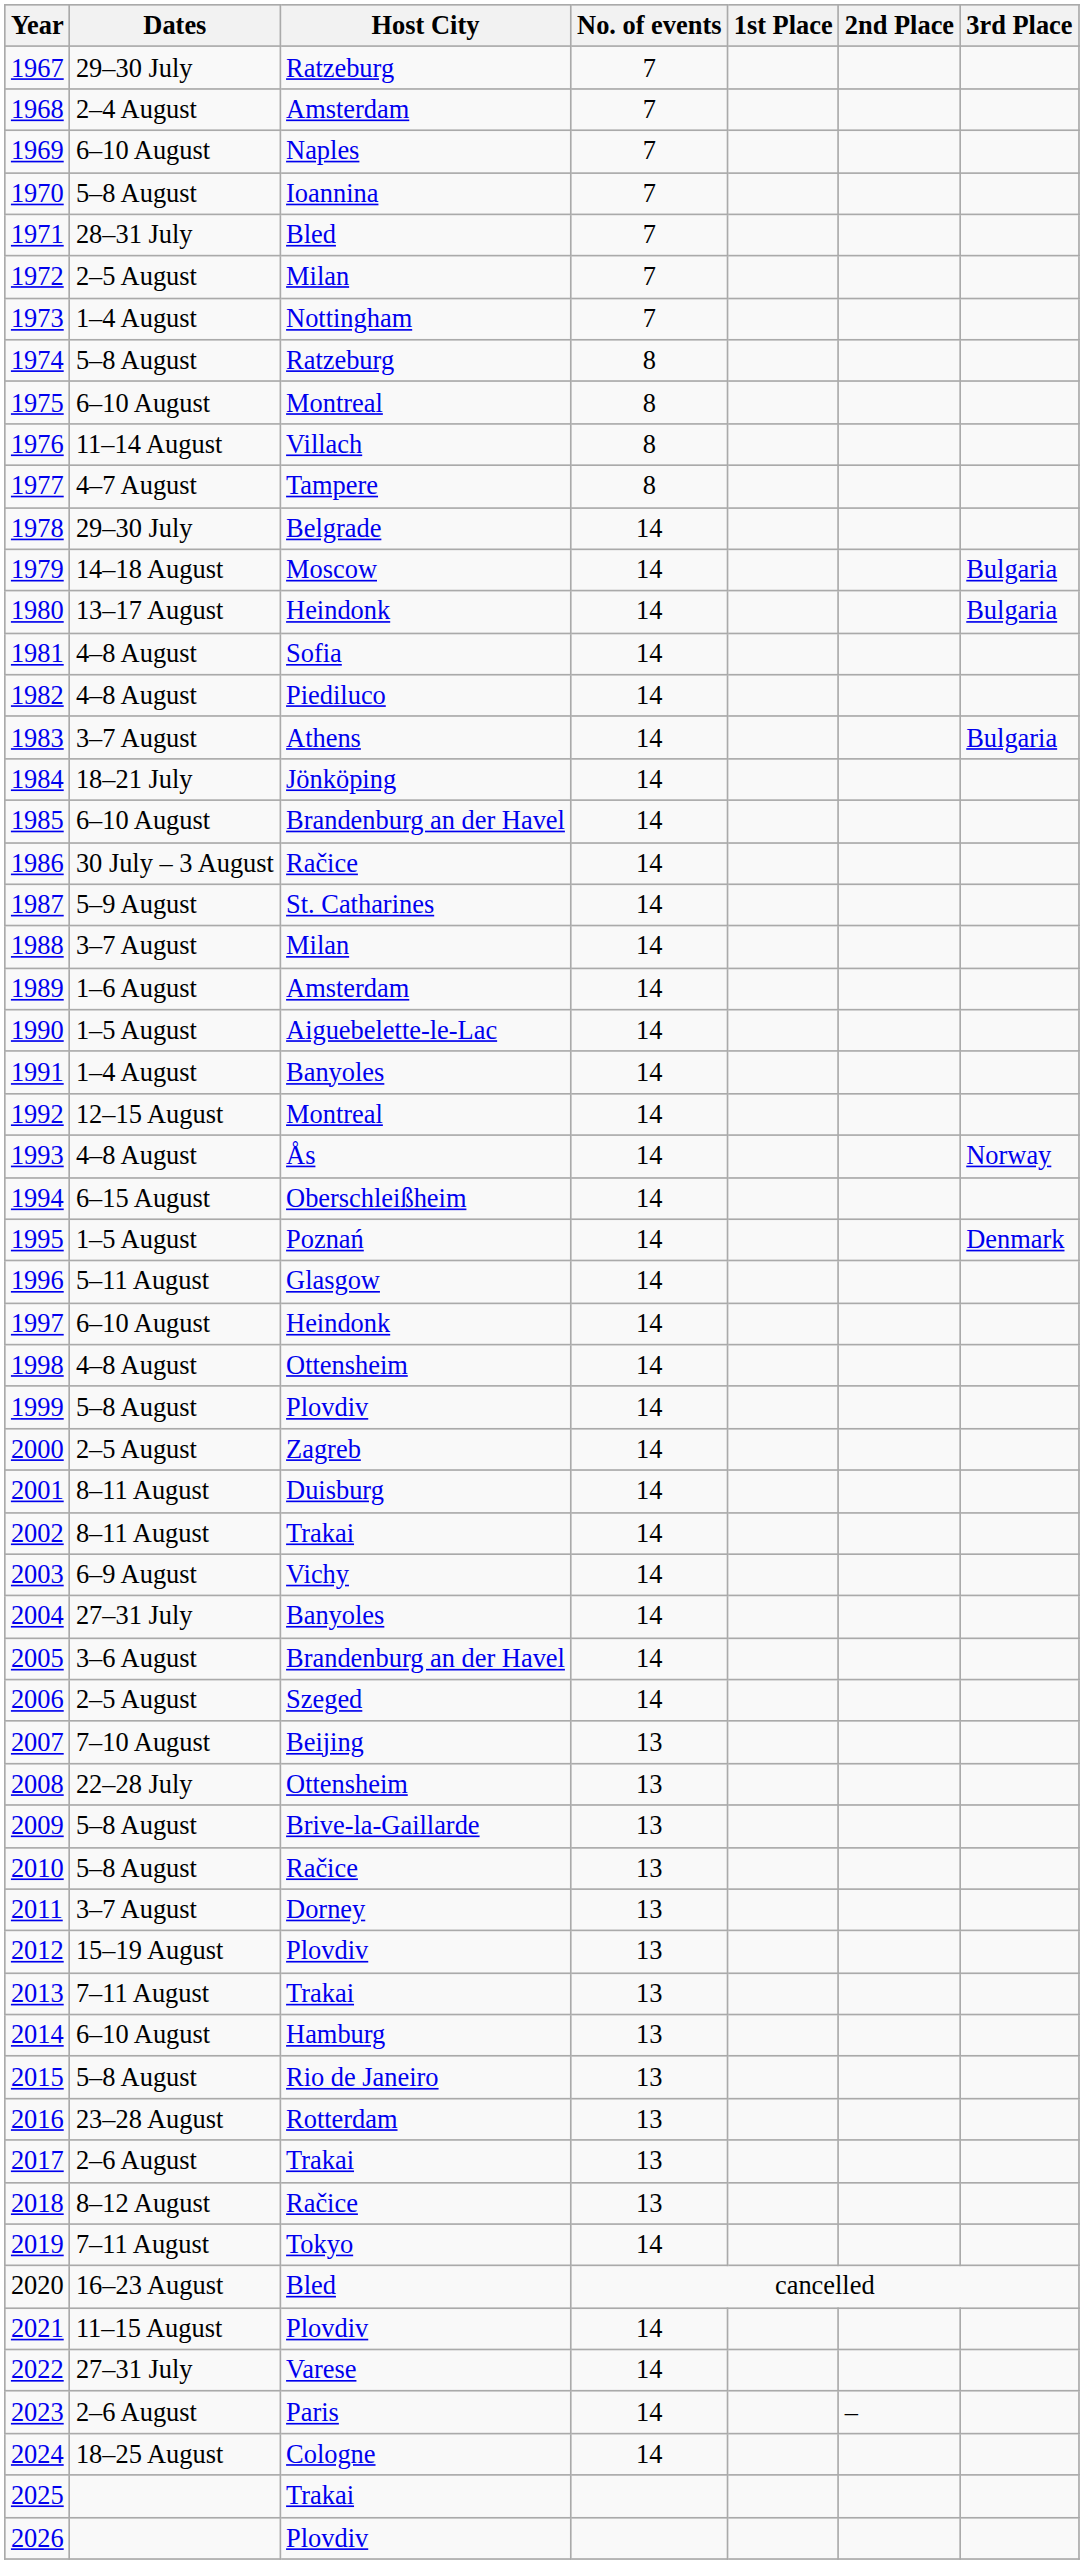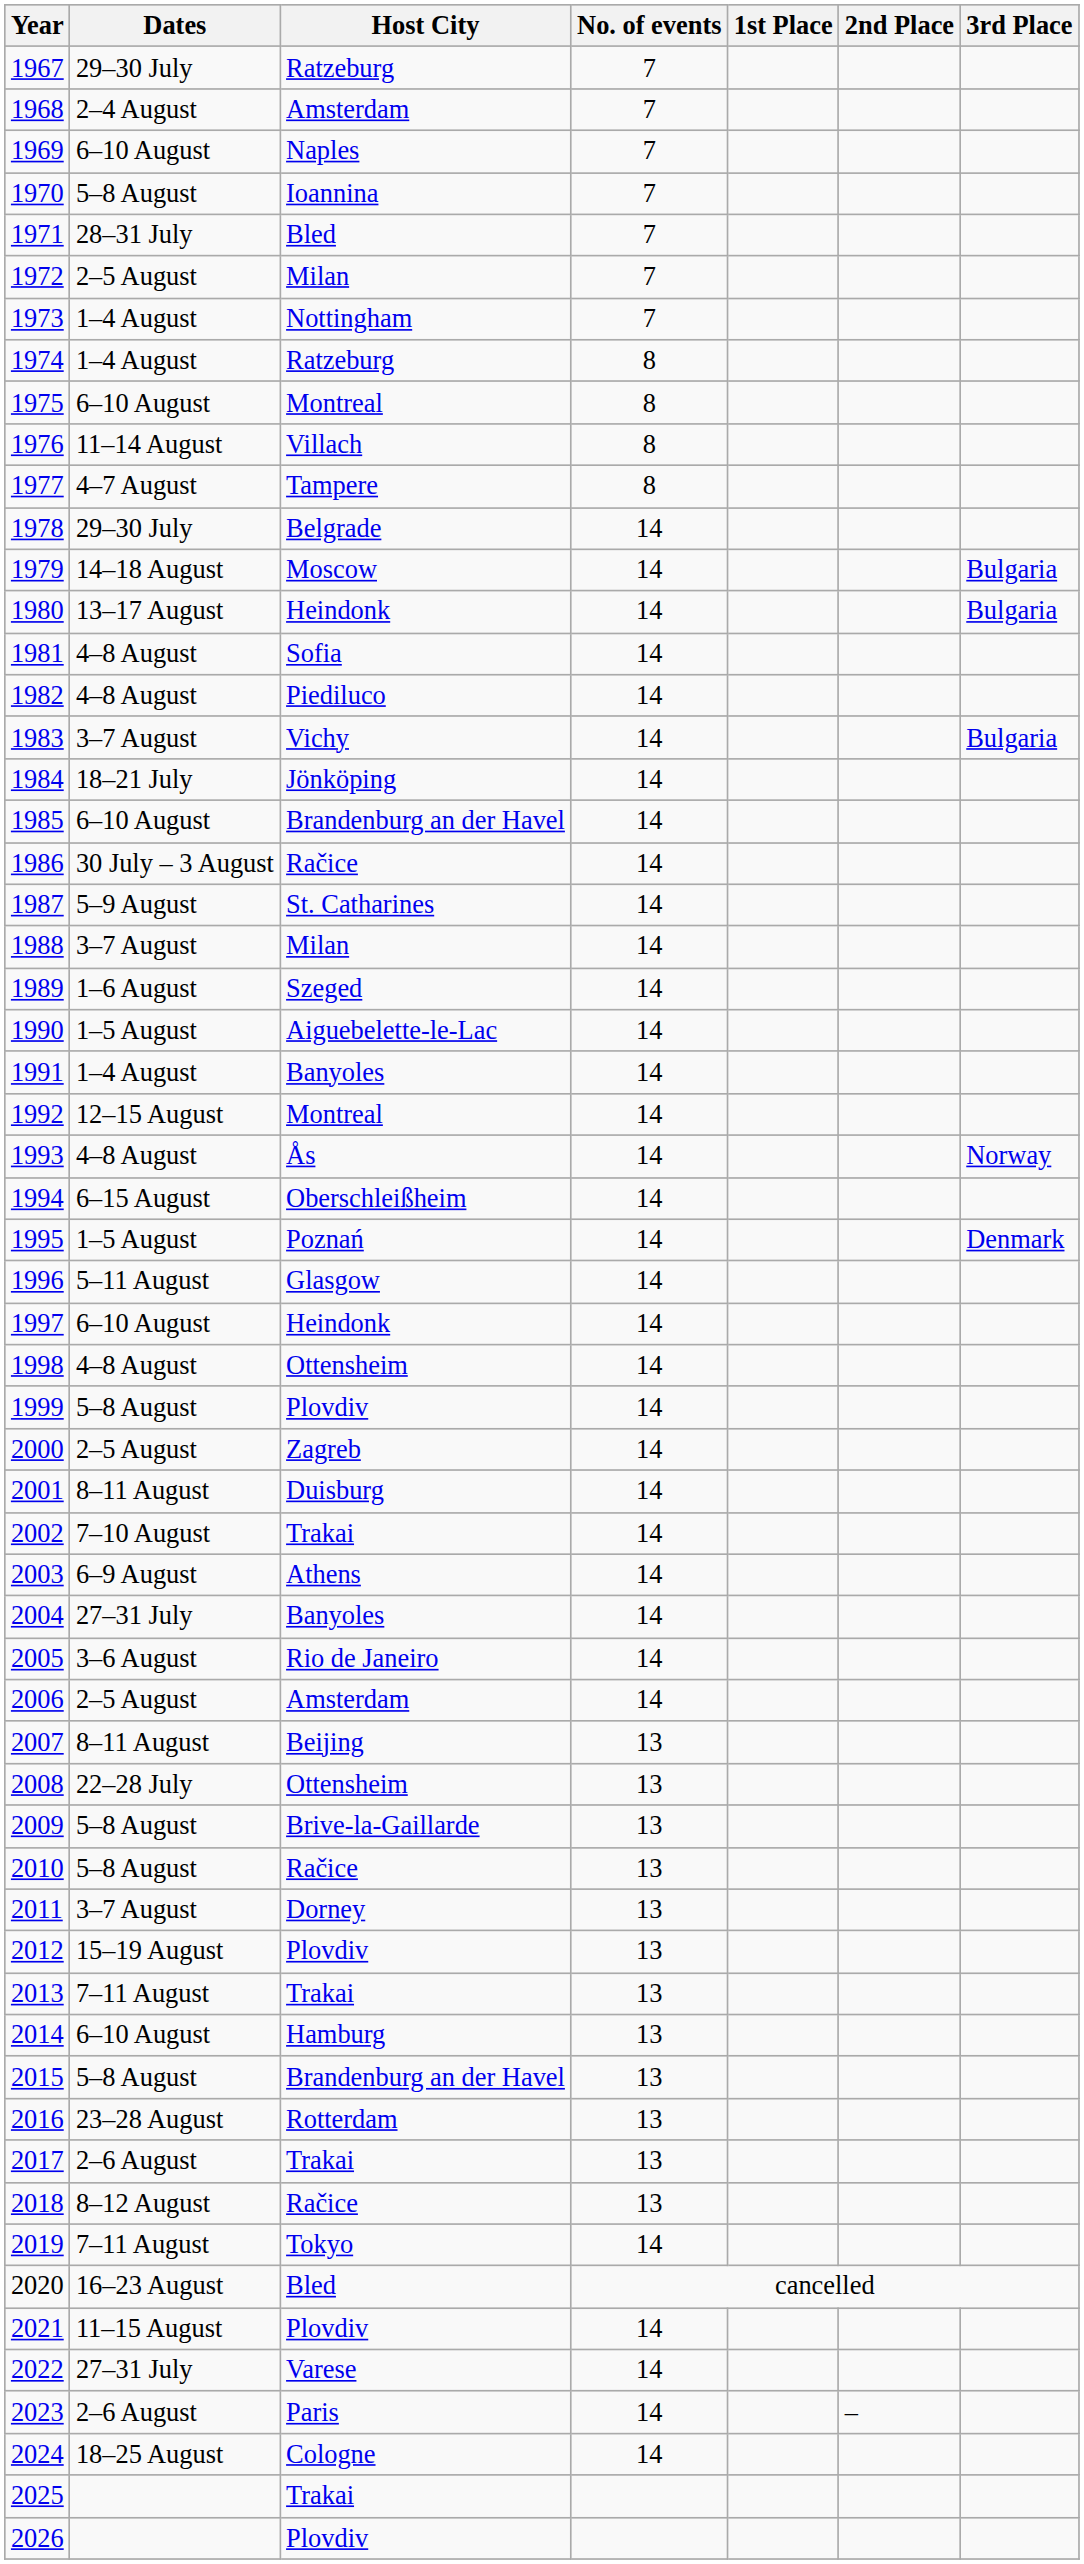 <table class="wikitable">
 <tr>
 <th>Year</th>
 <th>Dates</th>
 <th>Host City</th>
 <th>No. of events</th>
 <th>1st Place</th>
 <th>2nd Place</th>
 <th>3rd Place</th>
 </tr>
 <tr>
 <td><a href='#'>1967</a></td>
 <td>29–30 July</td>
 <td> <a href='#'>Ratzeburg</a></td>
 <td align=center>7</td>
 <td></td>
 <td></td>
 <td></td>
 </tr>
 <tr>
 <td><a href='#'>1968</a></td>
 <td>2–4 August</td>
 <td> <a href='#'>Amsterdam</a></td>
 <td align=center>7</td>
 <td></td>
 <td></td>
 <td></td>
 </tr>
 <tr>
 <td><a href='#'>1969</a></td>
 <td>6–10 August</td>
 <td> <a href='#'>Naples</a></td>
 <td align=center>7</td>
 <td></td>
 <td></td>
 <td></td>
 </tr>
 <tr>
 <td><a href='#'>1970</a></td>
 <td>5–8 August</td>
 <td> <a href='#'>Ioannina</a></td>
 <td align=center>7</td>
 <td></td>
 <td></td>
 <td></td>
 </tr>
 <tr>
 <td><a href='#'>1971</a></td>
 <td>28–31 July</td>
 <td> <a href='#'>Bled</a></td>
 <td align=center>7</td>
 <td></td>
 <td></td>
 <td></td>
 </tr>
 <tr>
 <td><a href='#'>1972</a></td>
 <td>2–5 August</td>
 <td> <a href='#'>Milan</a></td>
 <td align=center>7</td>
 <td></td>
 <td></td>
 <td></td>
 </tr>
 <tr>
 <td><a href='#'>1973</a></td>
 <td>1–4 August</td>
 <td> <a href='#'>Nottingham</a></td>
 <td align=center>7</td>
 <td></td>
 <td></td>
 <td></td>
 </tr>
 <tr>
 <td><a href='#'>1974</a></td>
-<td>5–8 August</td>
+<td>1–4 August</td>
 <td> <a href='#'>Ratzeburg</a></td>
 <td align=center>8</td>
 <td></td>
 <td></td>
 <td></td>
 </tr>
 <tr>
 <td><a href='#'>1975</a></td>
 <td>6–10 August</td>
 <td> <a href='#'>Montreal</a></td>
 <td align=center>8</td>
 <td></td>
 <td></td>
 <td></td>
 </tr>
 <tr>
 <td><a href='#'>1976</a></td>
 <td>11–14 August</td>
 <td> <a href='#'>Villach</a></td>
 <td align=center>8</td>
 <td></td>
 <td></td>
 <td></td>
 </tr>
 <tr>
 <td><a href='#'>1977</a></td>
 <td>4–7 August</td>
 <td> <a href='#'>Tampere</a></td>
 <td align=center>8</td>
 <td></td>
 <td></td>
 <td></td>
 </tr>
 <tr>
 <td><a href='#'>1978</a></td>
 <td>29–30 July</td>
 <td> <a href='#'>Belgrade</a></td>
 <td align=center>14</td>
 <td></td>
 <td></td>
 <td></td>
 </tr>
 <tr>
 <td><a href='#'>1979</a></td>
 <td>14–18 August</td>
 <td> <a href='#'>Moscow</a></td>
 <td align=center>14</td>
 <td></td>
 <td></td>
 <td> <a href='#'>Bulgaria</a></td>
 </tr>
 <tr>
 <td><a href='#'>1980</a></td>
 <td>13–17 August</td>
 <td> <a href='#'>Heindonk</a></td>
 <td align=center>14</td>
 <td></td>
 <td></td>
 <td> <a href='#'>Bulgaria</a></td>
 </tr>
 <tr>
 <td><a href='#'>1981</a></td>
 <td>4–8 August</td>
 <td> <a href='#'>Sofia</a></td>
 <td align=center>14</td>
 <td></td>
 <td></td>
 <td></td>
 </tr>
 <tr>
 <td><a href='#'>1982</a></td>
 <td>4–8 August</td>
 <td> <a href='#'>Piediluco</a></td>
 <td align=center>14</td>
 <td></td>
 <td></td>
 <td></td>
 </tr>
 <tr>
 <td><a href='#'>1983</a></td>
 <td>3–7 August</td>
-<td> <a href='#'>Athens</a></td>
+<td> <a href='#'>Vichy</a></td>
 <td align=center>14</td>
 <td></td>
 <td></td>
 <td> <a href='#'>Bulgaria</a></td>
 </tr>
 <tr>
 <td><a href='#'>1984</a></td>
 <td>18–21 July</td>
 <td> <a href='#'>Jönköping</a></td>
 <td align=center>14</td>
 <td></td>
 <td></td>
 <td></td>
 </tr>
 <tr>
 <td><a href='#'>1985</a></td>
 <td>6–10 August</td>
 <td> <a href='#'>Brandenburg an der Havel</a></td>
 <td align=center>14</td>
 <td></td>
 <td></td>
 <td></td>
 </tr>
 <tr>
 <td><a href='#'>1986</a></td>
 <td>30 July – 3 August</td>
 <td> <a href='#'>Račice</a></td>
 <td align=center>14</td>
 <td></td>
 <td></td>
 <td></td>
 </tr>
 <tr>
 <td><a href='#'>1987</a></td>
 <td>5–9 August</td>
 <td> <a href='#'>St. Catharines</a></td>
 <td align=center>14</td>
 <td></td>
 <td></td>
 <td></td>
 </tr>
 <tr>
 <td><a href='#'>1988</a></td>
 <td>3–7 August</td>
 <td> <a href='#'>Milan</a></td>
 <td align=center>14</td>
 <td></td>
 <td></td>
 <td></td>
 </tr>
 <tr>
 <td><a href='#'>1989</a></td>
 <td>1–6 August</td>
-<td> <a href='#'>Amsterdam</a></td>
+<td> <a href='#'>Szeged</a></td>
 <td align=center>14</td>
 <td></td>
 <td></td>
 <td></td>
 </tr>
 <tr>
 <td><a href='#'>1990</a></td>
 <td>1–5 August</td>
 <td> <a href='#'>Aiguebelette-le-Lac</a></td>
 <td align=center>14</td>
 <td></td>
 <td></td>
 <td></td>
 </tr>
 <tr>
 <td><a href='#'>1991</a></td>
 <td>1–4 August</td>
 <td> <a href='#'>Banyoles</a></td>
 <td align=center>14</td>
 <td></td>
 <td></td>
 <td></td>
 </tr>
 <tr>
 <td><a href='#'>1992</a></td>
 <td>12–15 August</td>
 <td> <a href='#'>Montreal</a></td>
 <td align=center>14</td>
 <td></td>
 <td></td>
 <td></td>
 </tr>
 <tr>
 <td><a href='#'>1993</a></td>
 <td>4–8 August</td>
 <td> <a href='#'>Ås</a></td>
 <td align=center>14</td>
 <td></td>
 <td></td>
 <td> <a href='#'>Norway</a></td>
 </tr>
 <tr>
 <td><a href='#'>1994</a></td>
 <td>6–15 August</td>
 <td> <a href='#'>Oberschleißheim</a></td>
 <td align=center>14</td>
 <td></td>
 <td></td>
 <td></td>
 </tr>
 <tr>
 <td><a href='#'>1995</a></td>
 <td>1–5 August</td>
 <td> <a href='#'>Poznań</a></td>
 <td align=center>14</td>
 <td></td>
 <td></td>
 <td> <a href='#'>Denmark</a></td>
 </tr>
 <tr>
 <td><a href='#'>1996</a></td>
 <td>5–11 August</td>
 <td> <a href='#'>Glasgow</a></td>
 <td align=center>14</td>
 <td></td>
 <td></td>
 <td></td>
 </tr>
 <tr>
 <td><a href='#'>1997</a></td>
 <td>6–10 August</td>
 <td> <a href='#'>Heindonk</a></td>
 <td align=center>14</td>
 <td></td>
 <td></td>
 <td></td>
 </tr>
 <tr>
 <td><a href='#'>1998</a></td>
 <td>4–8 August</td>
 <td> <a href='#'>Ottensheim</a></td>
 <td align=center>14</td>
 <td></td>
 <td></td>
 <td></td>
 </tr>
 <tr>
 <td><a href='#'>1999</a></td>
 <td>5–8 August</td>
 <td> <a href='#'>Plovdiv</a></td>
 <td align=center>14</td>
 <td></td>
 <td></td>
 <td></td>
 </tr>
 <tr>
 <td><a href='#'>2000</a></td>
 <td>2–5 August</td>
 <td> <a href='#'>Zagreb</a></td>
 <td align=center>14</td>
 <td></td>
 <td></td>
 <td></td>
 </tr>
 <tr>
 <td><a href='#'>2001</a></td>
 <td>8–11 August</td>
 <td> <a href='#'>Duisburg</a></td>
 <td align=center>14</td>
 <td></td>
 <td></td>
 <td></td>
 </tr>
 <tr>
 <td><a href='#'>2002</a></td>
-<td>8–11 August</td>
+<td>7–10 August</td>
 <td> <a href='#'>Trakai</a></td>
 <td align=center>14</td>
 <td></td>
 <td></td>
 <td></td>
 </tr>
 <tr>
 <td><a href='#'>2003</a></td>
 <td>6–9 August</td>
-<td> <a href='#'>Vichy</a></td>
+<td> <a href='#'>Athens</a></td>
 <td align=center>14</td>
 <td></td>
 <td></td>
 <td></td>
 </tr>
 <tr>
 <td><a href='#'>2004</a></td>
 <td>27–31 July</td>
 <td> <a href='#'>Banyoles</a></td>
 <td align=center>14</td>
 <td></td>
 <td></td>
 <td></td>
 </tr>
 <tr>
 <td><a href='#'>2005</a></td>
 <td>3–6 August</td>
-<td> <a href='#'>Brandenburg an der Havel</a></td>
+<td> <a href='#'>Rio de Janeiro</a></td>
 <td align=center>14</td>
 <td></td>
 <td></td>
 <td></td>
 </tr>
 <tr>
 <td><a href='#'>2006</a></td>
 <td>2–5 August</td>
-<td> <a href='#'>Szeged</a></td>
+<td> <a href='#'>Amsterdam</a></td>
 <td align=center>14</td>
 <td></td>
 <td></td>
 <td></td>
 </tr>
 <tr>
 <td><a href='#'>2007</a></td>
-<td>7–10 August</td>
+<td>8–11 August</td>
 <td> <a href='#'>Beijing</a></td>
 <td align=center>13</td>
 <td></td>
 <td></td>
 <td></td>
 </tr>
 <tr>
 <td><a href='#'>2008</a></td>
 <td>22–28 July</td>
 <td> <a href='#'>Ottensheim</a></td>
 <td align=center>13</td>
 <td></td>
 <td></td>
 <td></td>
 </tr>
 <tr>
 <td><a href='#'>2009</a></td>
 <td>5–8 August</td>
 <td> <a href='#'>Brive-la-Gaillarde</a></td>
 <td align=center>13</td>
 <td></td>
 <td></td>
 <td><br></td>
 </tr>
 <tr>
 <td><a href='#'>2010</a></td>
 <td>5–8 August</td>
 <td> <a href='#'>Račice</a></td>
 <td align=center>13</td>
 <td></td>
 <td></td>
 <td><br> </td>
 </tr>
 <tr>
 <td><a href='#'>2011</a></td>
 <td>3–7 August</td>
 <td> <a href='#'>Dorney</a></td>
 <td align=center>13</td>
 <td></td>
 <td></td>
 <td></td>
 </tr>
 <tr>
 <td><a href='#'>2012</a></td>
 <td>15–19 August</td>
 <td> <a href='#'>Plovdiv</a></td>
 <td align=center>13</td>
 <td></td>
 <td></td>
 <td></td>
 </tr>
 <tr>
 <td><a href='#'>2013</a></td>
 <td>7–11 August</td>
 <td> <a href='#'>Trakai</a></td>
 <td align=center>13</td>
 <td></td>
 <td></td>
 <td></td>
 </tr>
 <tr>
 <td><a href='#'>2014</a></td>
 <td>6–10 August</td>
 <td> <a href='#'>Hamburg</a></td>
 <td align=center>13</td>
 <td></td>
 <td></td>
 <td></td>
 </tr>
 <tr>
 <td><a href='#'>2015</a></td>
 <td>5–8 August</td>
-<td> <a href='#'>Rio de Janeiro</a></td>
+<td> <a href='#'>Brandenburg an der Havel</a></td>
 <td align=center>13</td>
 <td></td>
 <td></td>
 <td></td>
 </tr>
 <tr>
 <td><a href='#'>2016</a></td>
 <td>23–28 August</td>
 <td> <a href='#'>Rotterdam</a></td>
 <td align=center>13</td>
 <td></td>
 <td></td>
 <td></td>
 </tr>
 <tr>
 <td><a href='#'>2017</a></td>
 <td>2–6 August</td>
 <td> <a href='#'>Trakai</a></td>
 <td align=center>13</td>
 <td></td>
 <td></td>
 <td></td>
 </tr>
 <tr>
 <td><a href='#'>2018</a></td>
 <td>8–12 August</td>
 <td> <a href='#'>Račice</a></td>
 <td align=center>13</td>
 <td></td>
 <td></td>
 <td></td>
 </tr>
 <tr>
 <td><a href='#'>2019</a></td>
 <td>7–11 August</td>
 <td> <a href='#'>Tokyo</a></td>
 <td align=center>14</td>
 <td></td>
 <td></td>
 <td></td>
 </tr>
 <tr>
 <td>2020</td>
 <td>16–23 August</td>
 <td> <a href='#'>Bled</a></td>
 <td align=center colspan=4>cancelled</td>
 </tr>
 <tr>
 <td><a href='#'>2021</a></td>
 <td>11–15 August</td>
 <td> <a href='#'>Plovdiv</a></td>
 <td align=center>14</td>
 <td></td>
 <td></td>
 <td></td>
 </tr>
 <tr>
 <td><a href='#'>2022</a></td>
 <td>27–31 July</td>
 <td> <a href='#'>Varese</a></td>
 <td align=center>14</td>
 <td></td>
 <td></td>
 <td></td>
 </tr>
 <tr>
 <td><a href='#'>2023</a></td>
 <td>2–6 August</td>
 <td> <a href='#'>Paris</a></td>
 <td align=center>14</td>
 <td><br></td>
 <td>–</td>
 <td></td>
 </tr>
 <tr>
 <td><a href='#'>2024</a></td>
 <td>18–25 August</td>
 <td> <a href='#'>Cologne</a></td>
 <td align=center>14</td>
 <td></td>
 <td></td>
 <td></td>
 </tr>
 <tr>
 <td><a href='#'>2025</a></td>
 <td></td>
 <td> <a href='#'>Trakai</a></td>
 <td></td>
 <td></td>
 <td></td>
 <td></td>
 </tr>
 <tr>
 <td><a href='#'>2026</a></td>
 <td></td>
 <td> <a href='#'>Plovdiv</a></td>
 <td></td>
 <td></td>
 <td></td>
 <td></td>
 </tr>
 </table>
